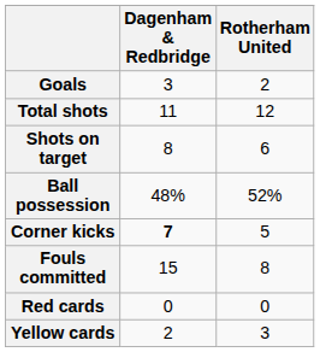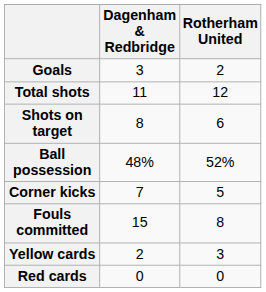 <table class="wikitable plainrowheaders" style="text-align: center">
 <tr>
 </tr>
 <tr>
 <th scope=col width=100></th>
 <th scope=col width=80>Dagenham & Redbridge</th>
 <th scope=col width=80>Rotherham United</th>
 </tr>
 <tr>
 <th scope=row>Goals</th>
 <td>3</td>
 <td>2</td>
 </tr>
 <tr>
 <th scope=row>Total shots</th>
 <td>11</td>
 <td>12</td>
 </tr>
 <tr>
 <th scope=row>Shots on target</th>
 <td>8</td>
 <td>6</td>
 </tr>
 <tr>
 <th scope=row>Ball possession</th>
 <td>48%</td>
 <td>52%</td>
 </tr>
 <tr>
 <th scope=row>Corner kicks</th>
-<td><strong>7</strong></td>
+<td>7</td>
 <td>5</td>
 </tr>
 <tr>
 <th scope=row>Fouls committed</th>
 <td>15</td>
 <td>8</td>
 </tr>
 <tr>
+<th scope=row>Yellow cards</th>
+<td>2</td>
+<td>3</td>
+</tr>
+<tr>
 <th scope=row>Red cards</th>
 <td>0</td>
 <td>0</td>
 </tr>
-<tr>
-<th scope=row>Yellow cards</th>
-<td>2</td>
-<td>3</td>
-</tr>
 </table>
